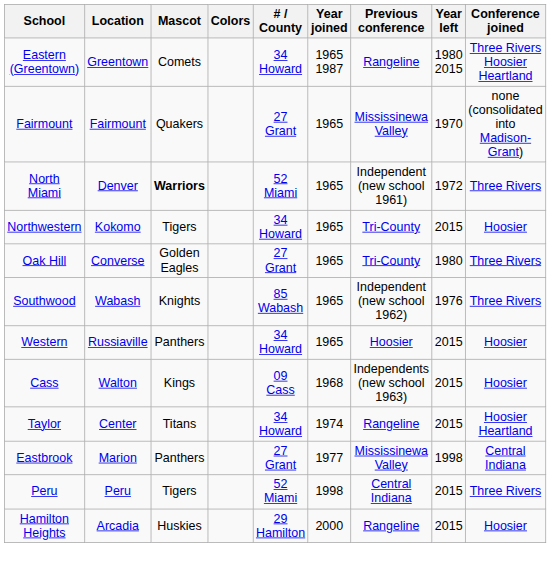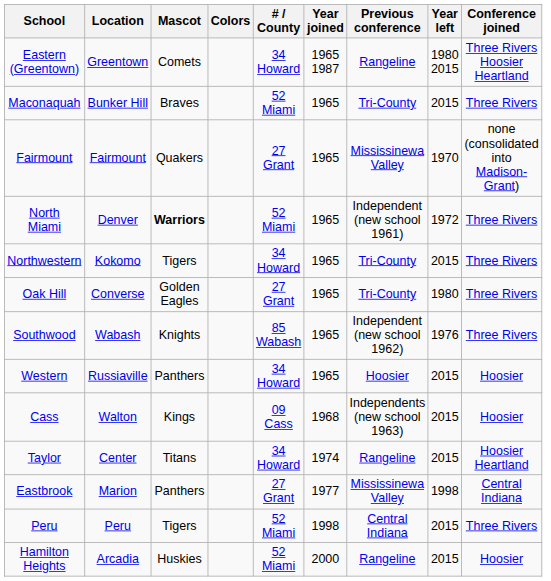 <table class="wikitable" style="text-align:center;">
 <tr>
 <th>School</th>
 <th>Location</th>
 <th>Mascot</th>
 <th>Colors</th>
 <th># / County</th>
 <th>Year joined</th>
 <th>Previous conference</th>
 <th>Year left</th>
 <th>Conference joined</th>
 </tr>
 <tr>
 <td><a href='#'>Eastern <br> (Greentown)</a></td>
 <td><a href='#'>Greentown</a></td>
 <td>Comets</td>
 <td> </td>
 <td><a href='#'>34 <br> Howard</a></td>
 <td>1965<br>1987</td>
 <td><a href='#'>Rangeline</a></td>
 <td>1980<br>2015</td>
 <td><a href='#'>Three Rivers</a><br><a href='#'>Hoosier Heartland</a></td>
+</tr>
+<tr>
+<td><a href='#'>Maconaquah</a></td>
+<td><a href='#'>Bunker Hill</a></td>
+<td>Braves</td>
+<td> </td>
+<td><a href='#'>52 <br> Miami</a></td>
+<td>1965</td>
+<td><a href='#'>Tri-County</a></td>
+<td>2015</td>
+<td><a href='#'>Three Rivers</a></td>
 </tr>
 <tr>
 <td><a href='#'>Fairmount</a></td>
 <td><a href='#'>Fairmount</a></td>
 <td>Quakers</td>
 <td>  </td>
 <td><a href='#'>27 <br> Grant</a></td>
 <td>1965</td>
 <td><a href='#'>Mississinewa Valley</a></td>
 <td>1970</td>
 <td>none (consolidated into <a href='#'>Madison-Grant</a>)</td>
 </tr>
 <tr>
 <td><a href='#'>North <br> Miami</a></td>
 <td><a href='#'>Denver</a></td>
 <td><strong>Warriors</strong></td>
 <td>  </td>
 <td><a href='#'>52 <br> Miami</a></td>
 <td>1965</td>
 <td>Independent<br>(new school 1961)</td>
 <td>1972</td>
 <td><a href='#'>Three Rivers</a></td>
 </tr>
 <tr>
 <td><a href='#'>Northwestern</a></td>
 <td><a href='#'>Kokomo</a></td>
 <td>Tigers</td>
 <td> </td>
 <td><a href='#'>34 <br> Howard</a></td>
 <td>1965</td>
 <td><a href='#'>Tri-County</a></td>
 <td>2015</td>
-<td><a href='#'>Hoosier</a></td>
+<td><a href='#'>Three Rivers</a></td>
 </tr>
 <tr>
 <td><a href='#'>Oak Hill</a></td>
 <td><a href='#'>Converse</a></td>
 <td>Golden Eagles</td>
 <td>  </td>
 <td><a href='#'>27 <br> Grant</a></td>
 <td>1965</td>
 <td><a href='#'>Tri-County</a></td>
 <td>1980</td>
 <td><a href='#'>Three Rivers</a></td>
 </tr>
 <tr>
 <td><a href='#'>Southwood</a></td>
 <td><a href='#'>Wabash</a></td>
 <td>Knights</td>
 <td>  </td>
 <td><a href='#'>85 <br> Wabash</a></td>
 <td>1965</td>
 <td>Independent<br>(new school 1962)</td>
 <td>1976</td>
 <td><a href='#'>Three Rivers</a></td>
 </tr>
 <tr>
 <td><a href='#'>Western</a></td>
 <td><a href='#'>Russiaville</a></td>
 <td>Panthers</td>
 <td> </td>
 <td><a href='#'>34 <br> Howard</a></td>
 <td>1965</td>
 <td><a href='#'>Hoosier</a></td>
 <td>2015</td>
 <td><a href='#'>Hoosier</a></td>
 </tr>
 <tr>
 <td><a href='#'>Cass</a></td>
 <td><a href='#'>Walton</a></td>
 <td>Kings</td>
 <td> </td>
 <td><a href='#'>09 <br> Cass</a></td>
 <td>1968</td>
 <td>Independents<br>(new school 1963)</td>
 <td>2015</td>
 <td><a href='#'>Hoosier</a></td>
 </tr>
 <tr>
 <td><a href='#'>Taylor</a></td>
 <td><a href='#'>Center</a></td>
 <td>Titans</td>
 <td> </td>
 <td><a href='#'>34 <br> Howard</a></td>
 <td>1974</td>
 <td><a href='#'>Rangeline</a></td>
 <td>2015</td>
 <td><a href='#'>Hoosier Heartland</a></td>
 </tr>
 <tr>
 <td><a href='#'>Eastbrook</a></td>
 <td><a href='#'>Marion</a></td>
 <td>Panthers</td>
 <td>  </td>
 <td><a href='#'>27 <br> Grant</a></td>
 <td>1977</td>
 <td><a href='#'>Mississinewa Valley</a></td>
 <td>1998</td>
 <td><a href='#'>Central Indiana</a></td>
 </tr>
 <tr>
 <td><a href='#'>Peru</a></td>
 <td><a href='#'>Peru</a></td>
 <td>Tigers</td>
 <td> </td>
 <td><a href='#'>52 <br> Miami</a></td>
 <td>1998</td>
 <td><a href='#'>Central Indiana</a></td>
 <td>2015</td>
 <td><a href='#'>Three Rivers</a></td>
 </tr>
 <tr>
 <td><a href='#'>Hamilton <br> Heights</a></td>
 <td><a href='#'>Arcadia</a></td>
 <td>Huskies</td>
 <td> </td>
-<td><a href='#'>29 <br> Hamilton</a></td>
+<td><a href='#'>52 <br> Miami</a></td>
 <td>2000</td>
 <td><a href='#'>Rangeline</a></td>
 <td>2015</td>
 <td><a href='#'>Hoosier</a></td>
 </tr>
 </table>
